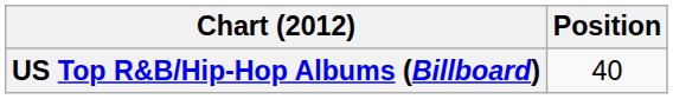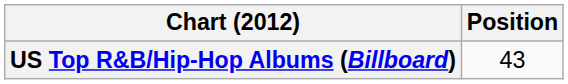 <table class="wikitable plainrowheaders" style="text-align:center;">
 <tr>
 <th scope="col">Chart (2012)</th>
 <th scope="col">Position</th>
 </tr>
 <tr>
 <th scope="row">US <a href='#'>Top R&B/Hip-Hop Albums</a> (<em><a href='#'>Billboard</a></em>)</th>
-<td style="text-align:center;">40</td>
+<td style="text-align:center;">43</td>
 </tr>
 </table>
